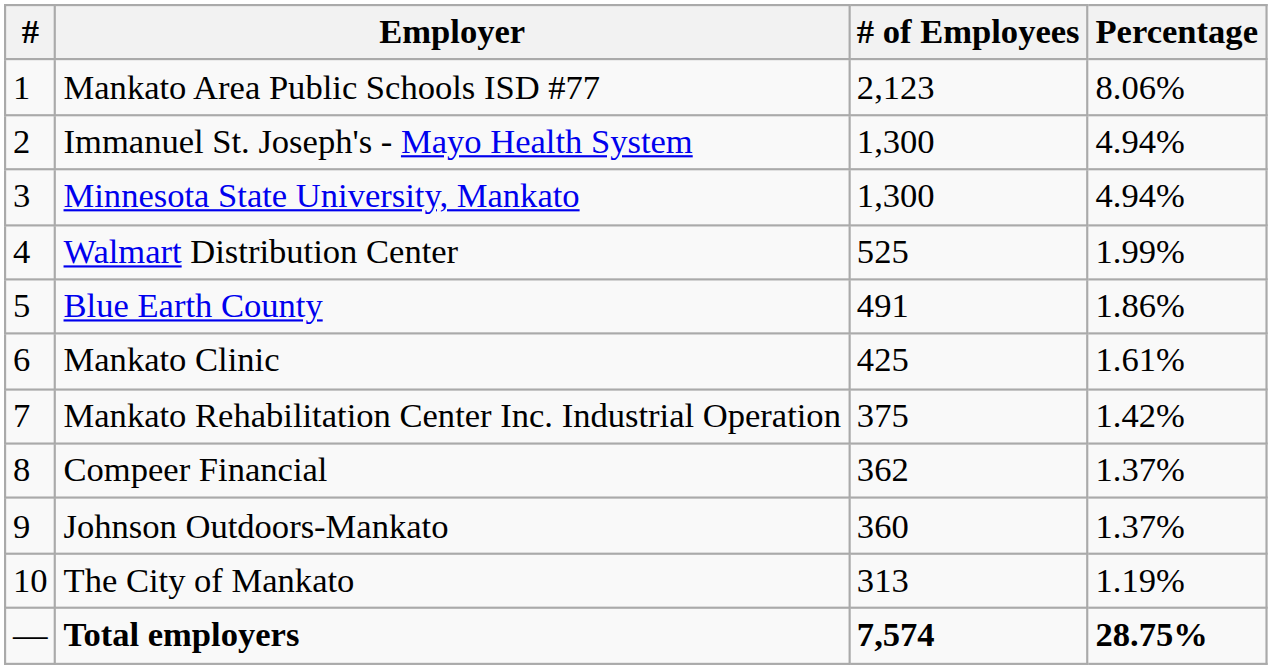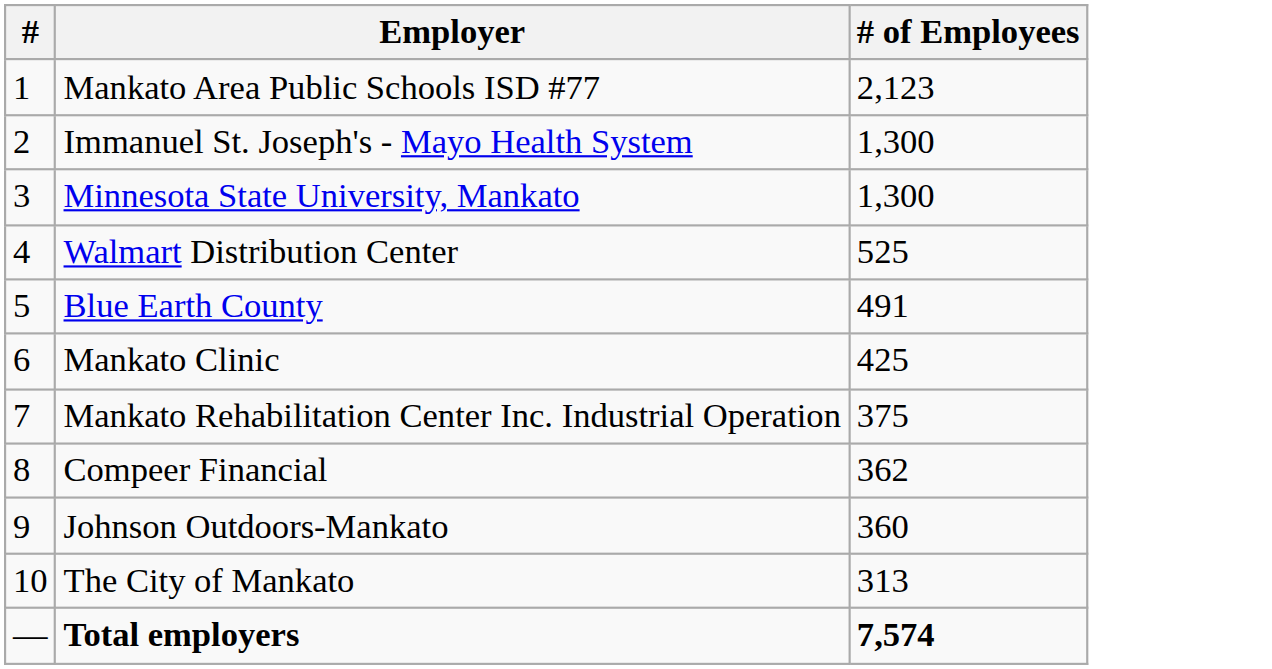 <table class="wikitable">
 <tr>
 <th>#</th>
 <th>Employer</th>
 <th># of Employees</th>
-<th>Percentage</th>
 </tr>
 <tr>
 <td>1</td>
 <td>Mankato Area Public Schools ISD #77</td>
 <td>2,123</td>
-<td>8.06%</td>
 </tr>
 <tr>
 <td>2</td>
 <td>Immanuel St. Joseph's - <a href='#'>Mayo Health System</a></td>
 <td>1,300</td>
-<td>4.94%</td>
 </tr>
 <tr>
 <td>3</td>
 <td><a href='#'>Minnesota State University, Mankato</a></td>
 <td>1,300</td>
-<td>4.94%</td>
 </tr>
 <tr>
 <td>4</td>
 <td><a href='#'>Walmart</a> Distribution Center</td>
 <td>525</td>
-<td>1.99%</td>
 </tr>
 <tr>
 <td>5</td>
 <td><a href='#'>Blue Earth County</a></td>
 <td>491</td>
-<td>1.86%</td>
 </tr>
 <tr>
 <td>6</td>
 <td>Mankato Clinic</td>
 <td>425</td>
-<td>1.61%</td>
 </tr>
 <tr>
 <td>7</td>
 <td>Mankato Rehabilitation Center Inc. Industrial Operation</td>
 <td>375</td>
-<td>1.42%</td>
 </tr>
 <tr>
 <td>8</td>
 <td>Compeer Financial</td>
 <td>362</td>
-<td>1.37%</td>
 </tr>
 <tr>
 <td>9</td>
 <td>Johnson Outdoors-Mankato</td>
 <td>360</td>
-<td>1.37%</td>
 </tr>
 <tr>
 <td>10</td>
 <td>The City of Mankato</td>
 <td>313</td>
-<td>1.19%</td>
 </tr>
 <tr>
 <td>—</td>
 <td><strong>Total employers</strong></td>
 <td><strong>7,574</strong></td>
-<td><strong>28.75%</strong></td>
 </tr>
 </table>
